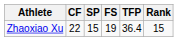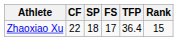 <table class="wikitable" border="1" style="font-size:90%">
 <tr>
 <th>Athlete</th>
 <th>CF</th>
 <th>SP</th>
 <th>FS</th>
 <th>TFP</th>
 <th>Rank</th>
 </tr>
 <tr align=center>
 <td align=left><a href='#'>Zhaoxiao Xu</a></td>
 <td>22</td>
-<td>15</td>
-<td>19</td>
+<td>18</td>
+<td>17</td>
 <td>36.4</td>
 <td>15</td>
 </tr>
 </table>
